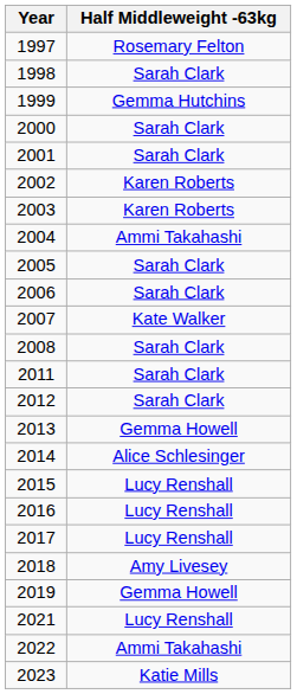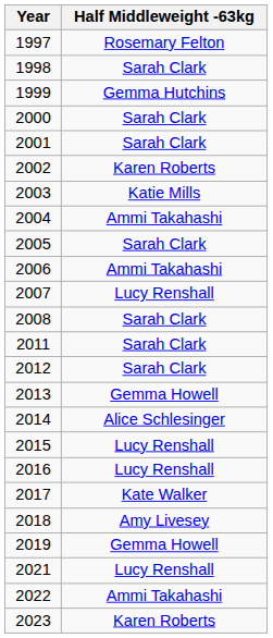 <table class="wikitable" style="text-align:center">
 <tr>
 <th width=50>Year</th>
 <th width=200>Half Middleweight -63kg</th>
 </tr>
 <tr>
 <td>1997</td>
 <td><a href='#'>Rosemary Felton</a></td>
 </tr>
 <tr>
 <td>1998</td>
 <td><a href='#'>Sarah Clark</a></td>
 </tr>
 <tr>
 <td>1999</td>
 <td><a href='#'>Gemma Hutchins</a></td>
 </tr>
 <tr>
 <td>2000</td>
 <td><a href='#'>Sarah Clark</a></td>
 </tr>
 <tr>
 <td>2001</td>
 <td><a href='#'>Sarah Clark</a></td>
 </tr>
 <tr>
 <td>2002</td>
 <td><a href='#'>Karen Roberts</a></td>
 </tr>
 <tr>
 <td>2003</td>
-<td><a href='#'>Karen Roberts</a></td>
+<td><a href='#'>Katie Mills</a></td>
 </tr>
 <tr>
 <td>2004</td>
 <td><a href='#'>Ammi Takahashi</a></td>
 </tr>
 <tr>
 <td>2005</td>
 <td><a href='#'>Sarah Clark</a></td>
 </tr>
 <tr>
 <td>2006</td>
-<td><a href='#'>Sarah Clark</a></td>
+<td><a href='#'>Ammi Takahashi</a></td>
 </tr>
 <tr>
 <td>2007</td>
-<td><a href='#'>Kate Walker</a></td>
+<td><a href='#'>Lucy Renshall</a></td>
 </tr>
 <tr>
 <td>2008</td>
 <td><a href='#'>Sarah Clark</a></td>
 </tr>
 <tr>
 <td>2011</td>
 <td><a href='#'>Sarah Clark</a></td>
 </tr>
 <tr>
 <td>2012</td>
 <td><a href='#'>Sarah Clark</a></td>
 </tr>
 <tr>
 <td>2013</td>
 <td><a href='#'>Gemma Howell</a></td>
 </tr>
 <tr>
 <td>2014</td>
 <td><a href='#'>Alice Schlesinger</a></td>
 </tr>
 <tr>
 <td>2015</td>
 <td><a href='#'>Lucy Renshall</a></td>
 </tr>
 <tr>
 <td>2016</td>
 <td><a href='#'>Lucy Renshall</a></td>
 </tr>
 <tr>
 <td>2017</td>
-<td><a href='#'>Lucy Renshall</a></td>
+<td><a href='#'>Kate Walker</a></td>
 </tr>
 <tr>
 <td>2018</td>
 <td><a href='#'>Amy Livesey</a></td>
 </tr>
 <tr>
 <td>2019</td>
 <td><a href='#'>Gemma Howell</a></td>
 </tr>
 <tr>
 <td>2021</td>
 <td><a href='#'>Lucy Renshall</a></td>
 </tr>
 <tr>
 <td>2022</td>
 <td><a href='#'>Ammi Takahashi</a></td>
 </tr>
 <tr>
 <td>2023</td>
-<td><a href='#'>Katie Mills</a></td>
+<td><a href='#'>Karen Roberts</a></td>
 </tr>
 </table>
